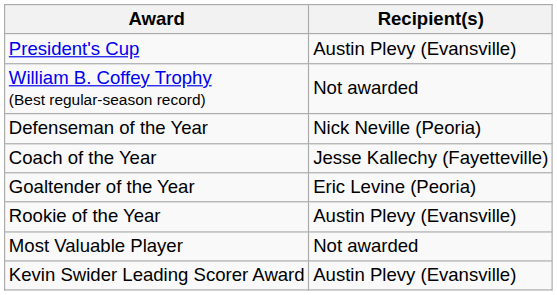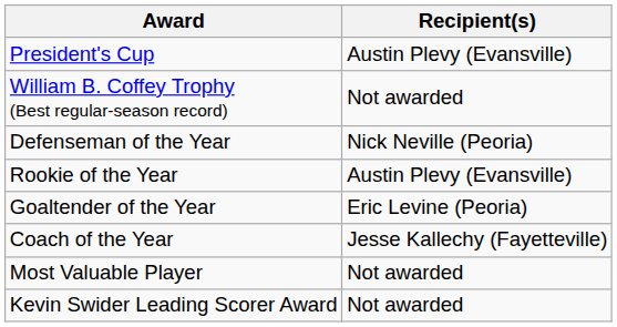 <table class="wikitable">
 <tr>
 <th>Award</th>
 <th>Recipient(s)</th>
 </tr>
 <tr>
 <td><a href='#'>President's Cup</a></td>
 <td>Austin Plevy (Evansville)</td>
 </tr>
 <tr>
 <td><a href='#'>William B. Coffey Trophy</a><br><small>(Best regular-season record)</small></td>
 <td>Not awarded</td>
 </tr>
 <tr>
 <td>Defenseman of the Year</td>
 <td>Nick Neville (Peoria)</td>
 </tr>
 <tr>
-<td>Coach of the Year</td>
-<td>Jesse Kallechy (Fayetteville)</td>
+<td>Rookie of the Year</td>
+<td>Austin Plevy (Evansville)</td>
 </tr>
 <tr>
 <td>Goaltender of the Year</td>
 <td>Eric Levine (Peoria)</td>
 </tr>
 <tr>
-<td>Rookie of the Year</td>
-<td>Austin Plevy (Evansville)</td>
+<td>Coach of the Year</td>
+<td>Jesse Kallechy (Fayetteville)</td>
 </tr>
 <tr>
 <td>Most Valuable Player</td>
 <td>Not awarded</td>
 </tr>
 <tr>
 <td>Kevin Swider Leading Scorer Award</td>
-<td>Austin Plevy (Evansville)</td>
+<td>Not awarded</td>
 </tr>
 </table>
